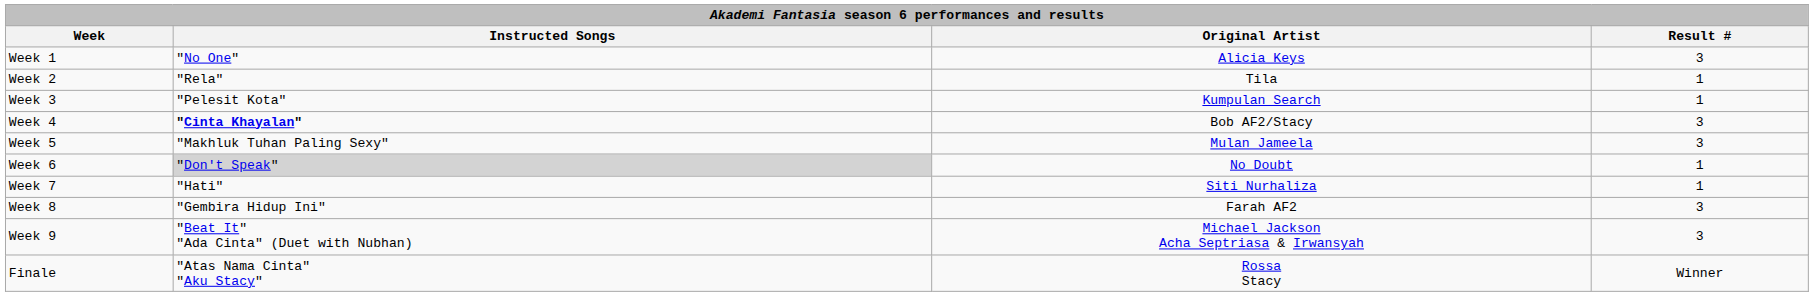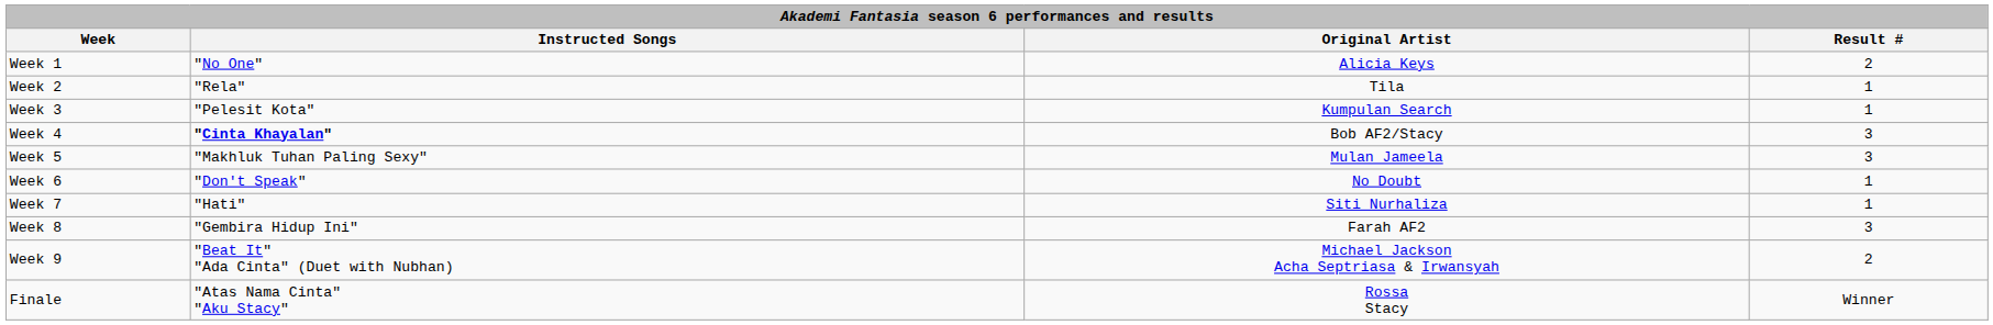 <table class="wikitable collapsible autocollapse" style="width:90%; margin:1em auto 1em auto;">
 <tr>
 <th colspan="4" style="background:#BFBFBF;"><em>Akademi Fantasia</em> season 6 performances and results</th>
 </tr>
 <tr>
 <th>Week</th>
 <th>Instructed Songs</th>
 <th>Original Artist</th>
 <th>Result #</th>
 </tr>
 <tr>
 <td>Week 1</td>
 <td>"<a href='#'>No One</a>"</td>
 <td align="center"><a href='#'>Alicia Keys</a></td>
-<td align="center">3</td>
+<td align="center">2</td>
 </tr>
 <tr>
 <td>Week 2</td>
 <td>"Rela"</td>
 <td align="center">Tila</td>
 <td align="center">1</td>
 </tr>
 <tr>
 <td>Week 3</td>
 <td>"Pelesit Kota"</td>
 <td align="center"><a href='#'>Kumpulan Search</a></td>
 <td align="center">1</td>
 </tr>
 <tr>
 <td>Week 4</td>
 <td><strong>"<a href='#'>Cinta Khayalan</a>"</strong></td>
 <td align="center">Bob AF2/Stacy</td>
 <td align="center">3</td>
 </tr>
 <tr>
 <td>Week 5</td>
 <td>"Makhluk Tuhan Paling Sexy"</td>
 <td align="center"><a href='#'>Mulan Jameela</a></td>
 <td align="center">3</td>
 </tr>
 <tr>
 <td>Week 6</td>
-<td style="background: lightgrey;">"<a href='#'>Don't Speak</a>"</td>
+<td>"<a href='#'>Don't Speak</a>"</td>
 <td align="center"><a href='#'>No Doubt</a></td>
 <td align="center">1</td>
 </tr>
 <tr>
 <td>Week 7</td>
 <td>"Hati"</td>
 <td align="center"><a href='#'>Siti Nurhaliza</a></td>
 <td align="center">1</td>
 </tr>
 <tr>
 <td>Week 8</td>
 <td>"Gembira Hidup Ini"</td>
 <td align="center">Farah AF2</td>
 <td align="center">3</td>
 </tr>
 <tr>
 <td>Week 9</td>
 <td>"<a href='#'>Beat It</a>" <br> "Ada Cinta" (Duet with Nubhan)</td>
 <td align="center"><a href='#'>Michael Jackson</a> <br> <a href='#'>Acha Septriasa</a> & <a href='#'>Irwansyah</a></td>
-<td align="center">3</td>
+<td align="center">2</td>
 </tr>
 <tr>
 <td>Finale</td>
 <td>"Atas Nama Cinta" <br>"<a href='#'>Aku Stacy</a>"</td>
 <td align="center"><a href='#'>Rossa</a> <br> Stacy</td>
 <td align="center">Winner</td>
 </tr>
 </table>
